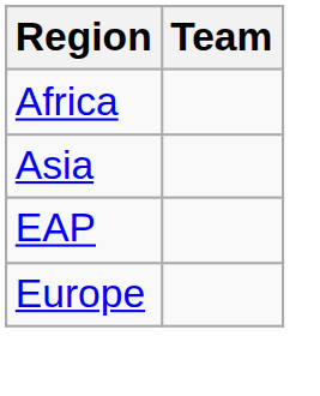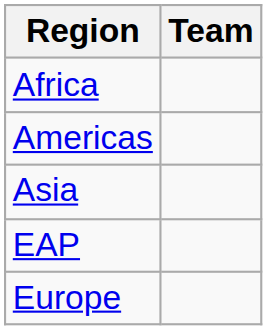 <table class="wikitable">
 <tr>
 <th>Region</th>
 <th>Team</th>
 </tr>
 <tr>
 <td><a href='#'>Africa</a></td>
+<td></td>
+</tr>
+<tr>
+<td><a href='#'>Americas</a></td>
 <td></td>
 </tr>
 <tr>
 <td><a href='#'>Asia</a></td>
 <td></td>
 </tr>
 <tr>
 <td><a href='#'>EAP</a></td>
 <td></td>
 </tr>
 <tr>
 <td><a href='#'>Europe</a></td>
 <td></td>
 </tr>
 </table>
